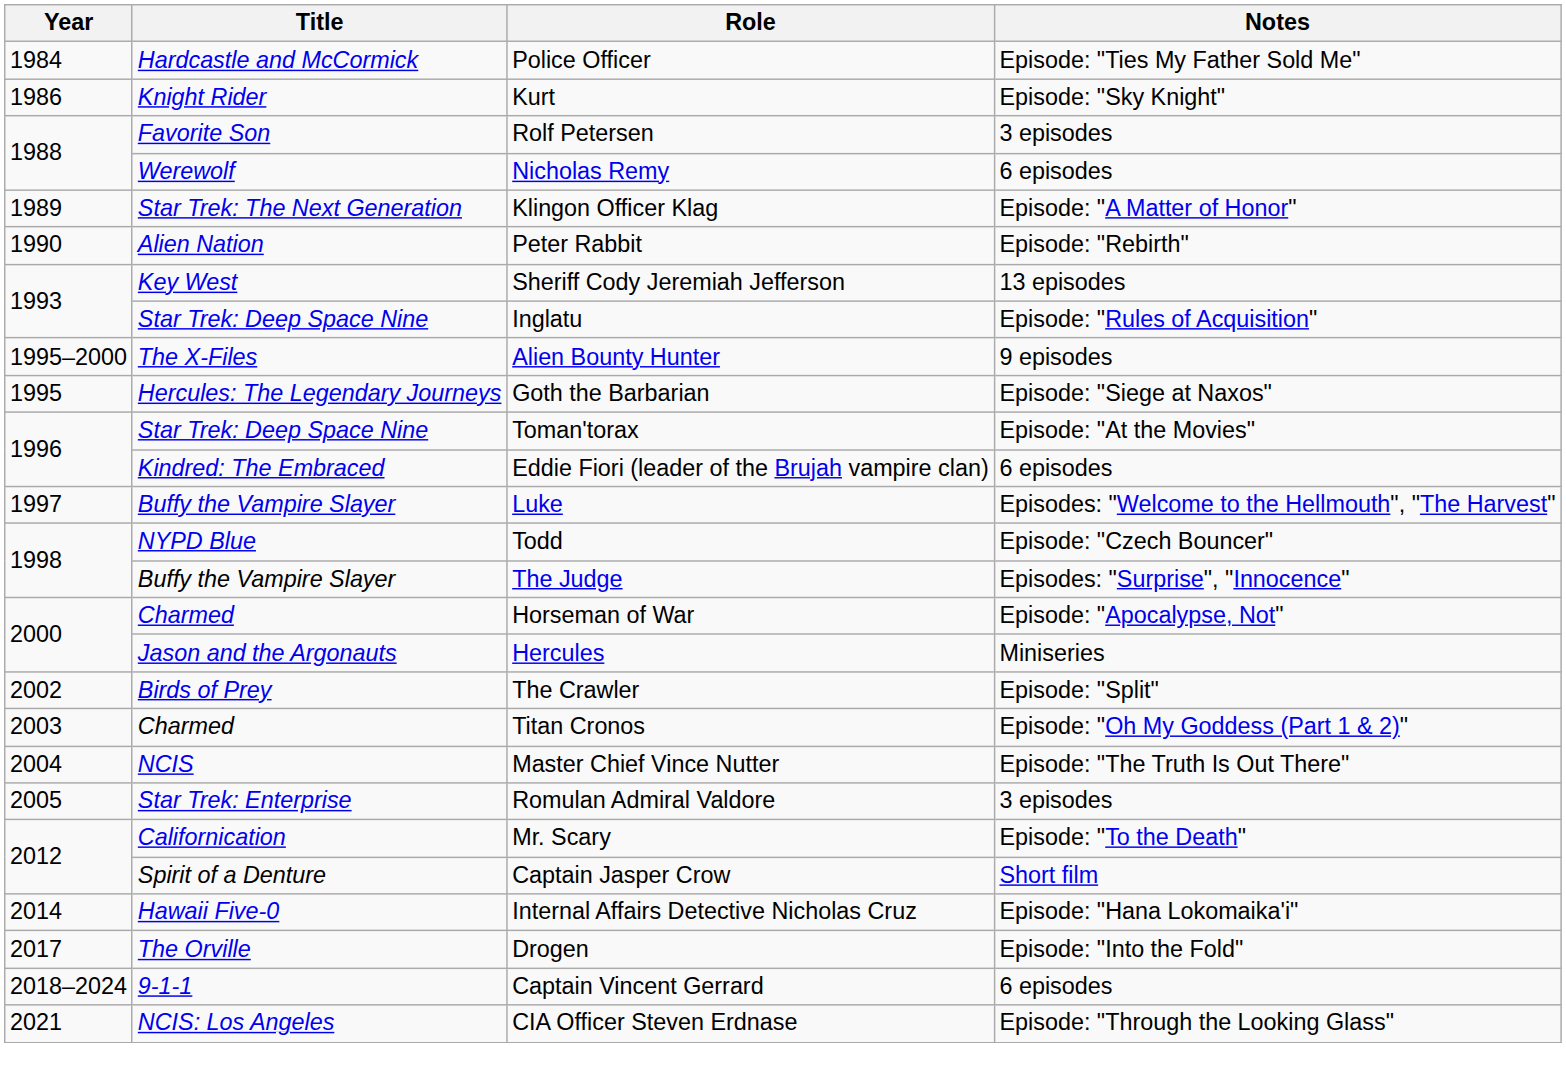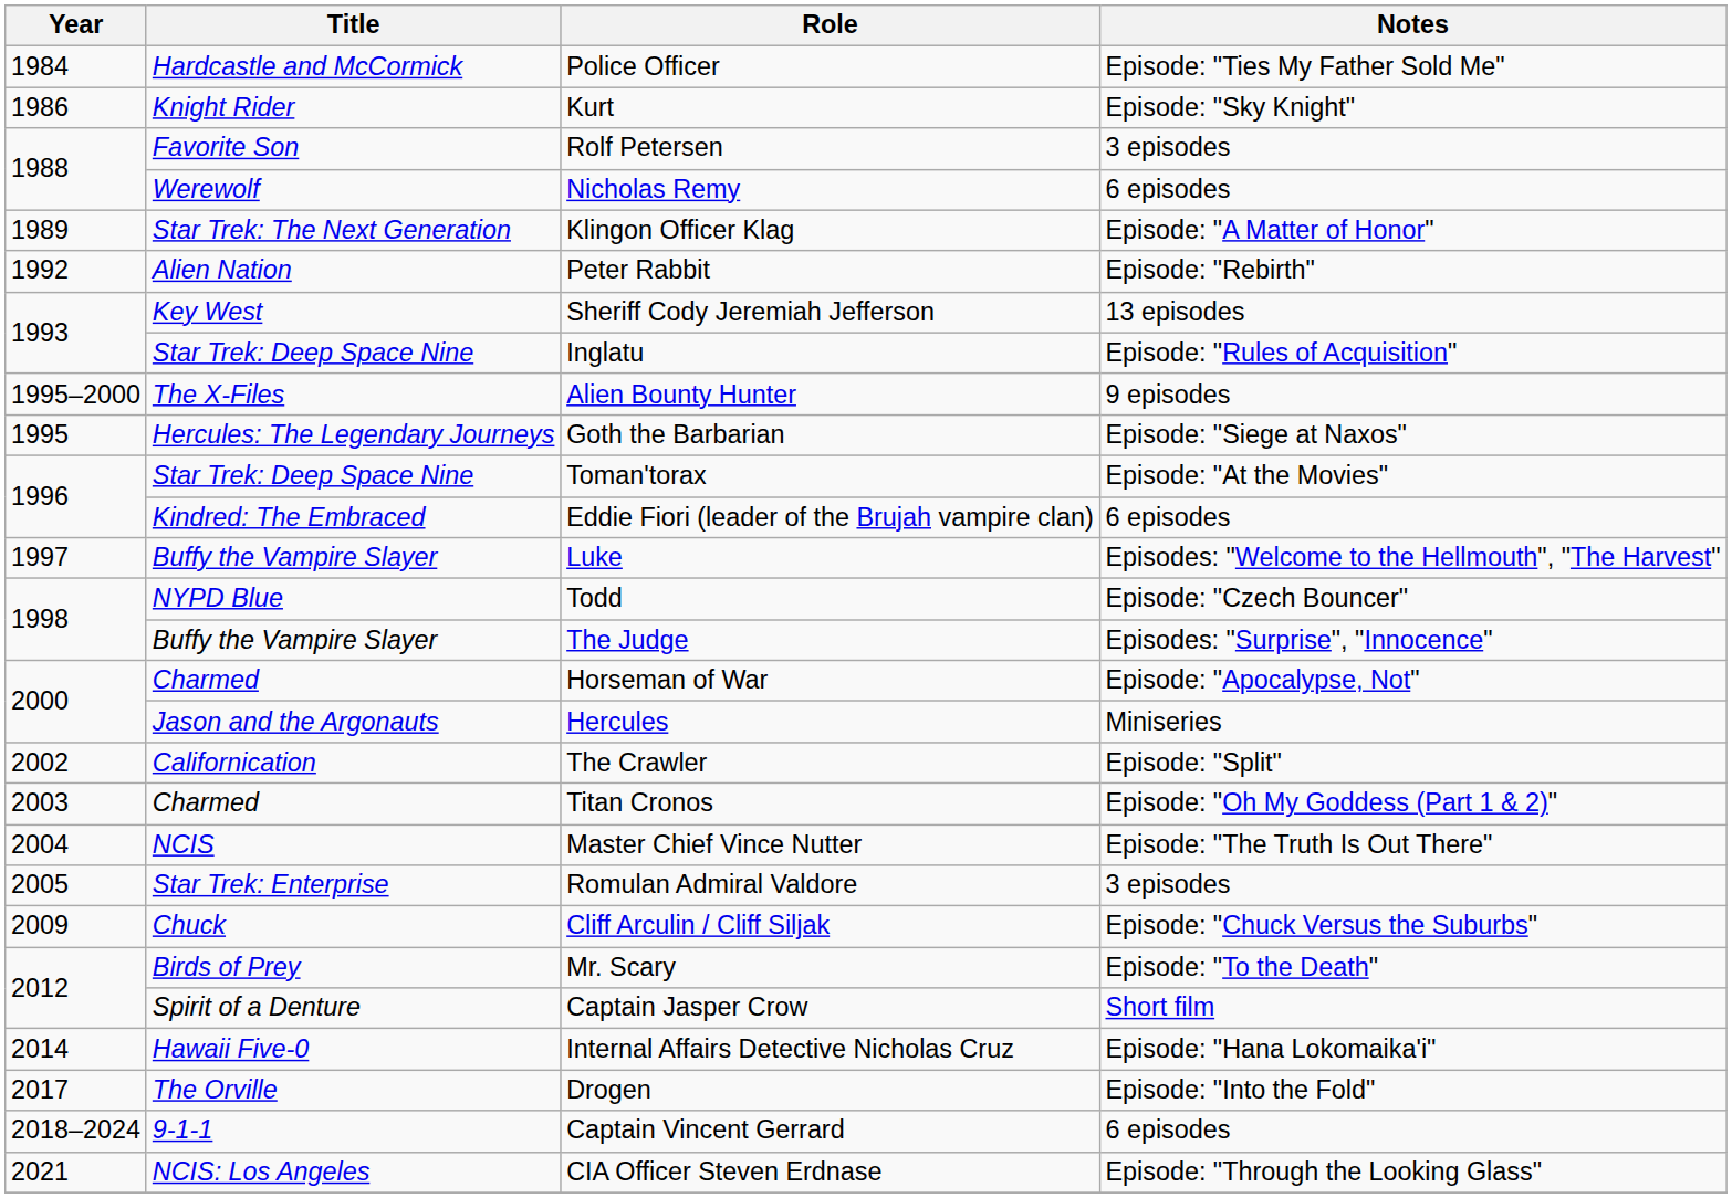 <table class="wikitable sortable">
 <tr>
 <th>Year</th>
 <th>Title</th>
 <th>Role</th>
 <th class="unsortable">Notes</th>
 </tr>
 <tr>
 <td>1984</td>
 <td><em><a href='#'>Hardcastle and McCormick</a></em></td>
 <td>Police Officer</td>
 <td>Episode: "Ties My Father Sold Me"</td>
 </tr>
 <tr>
 <td>1986</td>
 <td><em><a href='#'>Knight Rider</a></em></td>
 <td>Kurt</td>
 <td>Episode: "Sky Knight"</td>
 </tr>
 <tr>
 <td rowspan="2">1988</td>
 <td><em><a href='#'>Favorite Son</a></em></td>
 <td>Rolf Petersen</td>
 <td>3 episodes</td>
 </tr>
 <tr>
 <td><em><a href='#'>Werewolf</a></em></td>
 <td><a href='#'>Nicholas Remy</a></td>
 <td>6 episodes</td>
 </tr>
 <tr>
 <td>1989</td>
 <td><em><a href='#'>Star Trek: The Next Generation</a></em></td>
 <td>Klingon Officer Klag</td>
 <td>Episode: "<a href='#'>A Matter of Honor</a>"</td>
 </tr>
 <tr>
-<td>1990</td>
+<td>1992</td>
 <td><em><a href='#'>Alien Nation</a></em></td>
 <td>Peter Rabbit</td>
 <td>Episode: "Rebirth"</td>
 </tr>
 <tr>
 <td rowspan="2">1993</td>
 <td><em><a href='#'>Key West</a></em></td>
 <td>Sheriff Cody Jeremiah Jefferson</td>
 <td>13 episodes</td>
 </tr>
 <tr>
 <td><em><a href='#'>Star Trek: Deep Space Nine</a></em></td>
 <td>Inglatu</td>
 <td>Episode: "<a href='#'>Rules of Acquisition</a>"</td>
 </tr>
 <tr>
 <td>1995–2000</td>
 <td><em><a href='#'>The X-Files</a></em></td>
 <td><a href='#'>Alien Bounty Hunter</a></td>
 <td>9 episodes</td>
 </tr>
 <tr>
 <td>1995</td>
 <td><em><a href='#'>Hercules: The Legendary Journeys</a></em></td>
 <td>Goth the Barbarian</td>
 <td>Episode: "Siege at Naxos"</td>
 </tr>
 <tr>
 <td rowspan="2">1996</td>
 <td><em><a href='#'>Star Trek: Deep Space Nine</a></em></td>
 <td>Toman'torax</td>
 <td>Episode: "At the Movies"</td>
 </tr>
 <tr>
 <td><em><a href='#'>Kindred: The Embraced</a></em></td>
 <td>Eddie Fiori (leader of the <a href='#'>Brujah</a> vampire clan)</td>
 <td>6 episodes</td>
 </tr>
 <tr>
 <td>1997</td>
 <td><em><a href='#'>Buffy the Vampire Slayer</a></em></td>
 <td><a href='#'>Luke</a></td>
 <td>Episodes: "<a href='#'>Welcome to the Hellmouth</a>", "<a href='#'>The Harvest</a>"</td>
 </tr>
 <tr>
 <td rowspan="2">1998</td>
 <td><em><a href='#'>NYPD Blue</a></em></td>
 <td>Todd</td>
 <td>Episode: "Czech Bouncer"</td>
 </tr>
 <tr>
 <td><em>Buffy the Vampire Slayer</em></td>
 <td><a href='#'>The Judge</a></td>
 <td>Episodes: "<a href='#'>Surprise</a>", "<a href='#'>Innocence</a>"</td>
 </tr>
 <tr>
 <td rowspan="2">2000</td>
 <td><em><a href='#'>Charmed</a></em></td>
 <td>Horseman of War</td>
 <td>Episode: "<a href='#'>Apocalypse, Not</a>"</td>
 </tr>
 <tr>
 <td><em><a href='#'>Jason and the Argonauts</a></em></td>
 <td><a href='#'>Hercules</a></td>
 <td>Miniseries</td>
 </tr>
 <tr>
 <td>2002</td>
-<td><em><a href='#'>Birds of Prey</a></em></td>
+<td><em><a href='#'>Californication</a></em></td>
 <td>The Crawler</td>
 <td>Episode: "Split"</td>
 </tr>
 <tr>
 <td>2003</td>
 <td><em>Charmed</em></td>
 <td>Titan Cronos</td>
 <td>Episode: "<a href='#'>Oh My Goddess (Part 1 & 2)</a>"</td>
 </tr>
 <tr>
 <td>2004</td>
 <td><em><a href='#'>NCIS</a></em></td>
 <td>Master Chief Vince Nutter</td>
 <td>Episode: "The Truth Is Out There"</td>
 </tr>
 <tr>
 <td>2005</td>
 <td><em><a href='#'>Star Trek: Enterprise</a></em></td>
 <td>Romulan Admiral Valdore</td>
 <td>3 episodes</td>
 </tr>
 <tr>
+<td>2009</td>
+<td><em><a href='#'>Chuck</a></em></td>
+<td><a href='#'>Cliff Arculin / Cliff Siljak</a></td>
+<td>Episode: "<a href='#'>Chuck Versus the Suburbs</a>"</td>
+</tr>
+<tr>
 <td rowspan="2">2012</td>
-<td><em><a href='#'>Californication</a></em></td>
+<td><em><a href='#'>Birds of Prey</a></em></td>
 <td>Mr. Scary</td>
 <td>Episode: "<a href='#'>To the Death</a>"</td>
 </tr>
 <tr>
 <td><em>Spirit of a Denture</em></td>
 <td>Captain Jasper Crow</td>
 <td><a href='#'>Short film</a></td>
 </tr>
 <tr>
 <td>2014</td>
 <td><em><a href='#'>Hawaii Five-0</a></em></td>
 <td>Internal Affairs Detective Nicholas Cruz</td>
 <td>Episode: "Hana Lokomaika'i"</td>
 </tr>
 <tr>
 <td>2017</td>
 <td><em><a href='#'>The Orville</a></em></td>
 <td>Drogen</td>
 <td>Episode: "Into the Fold"</td>
 </tr>
 <tr>
 <td>2018–2024</td>
 <td><em><a href='#'>9-1-1</a></em></td>
 <td>Captain Vincent Gerrard</td>
 <td>6 episodes</td>
 </tr>
 <tr>
 <td>2021</td>
 <td><em><a href='#'>NCIS: Los Angeles</a></em></td>
 <td>CIA Officer Steven Erdnase</td>
 <td>Episode: "Through the Looking Glass"</td>
 </tr>
 <tr>
 </tr>
 </table>
